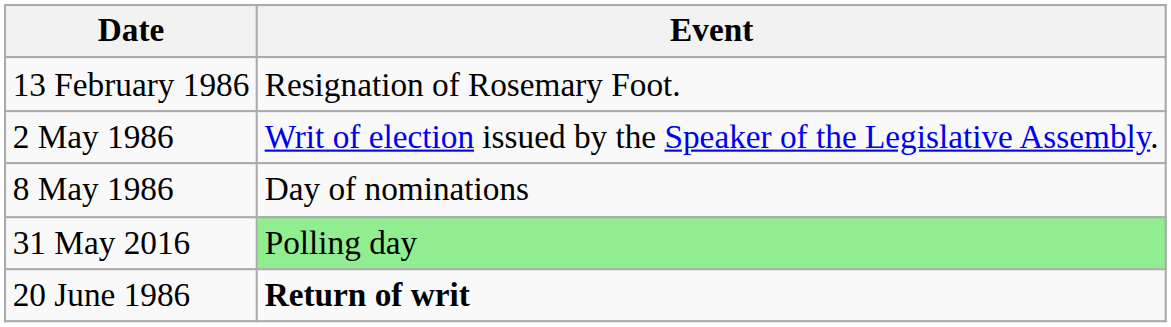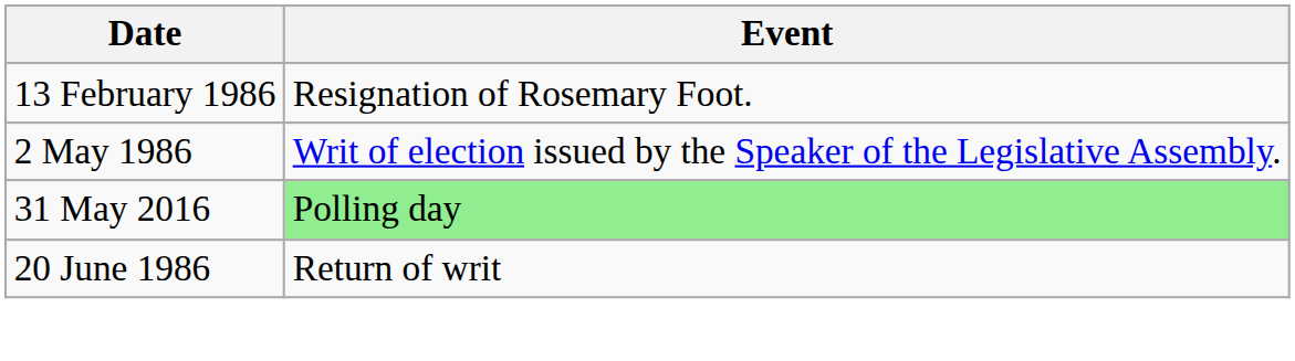 <table class="wikitable">
 <tr>
 <th>Date</th>
 <th>Event</th>
 </tr>
 <tr>
 <td>13 February 1986</td>
 <td>Resignation of Rosemary Foot.</td>
 </tr>
 <tr>
 <td>2 May 1986</td>
 <td><a href='#'>Writ of election</a> issued by the <a href='#'>Speaker of the Legislative Assembly</a>.</td>
 </tr>
 <tr>
-<td>8 May 1986</td>
-<td>Day of nominations</td>
-</tr>
-<tr>
 <td>31 May 2016</td>
 <td style="background: lightgreen;">Polling day</td>
 </tr>
 <tr>
 <td>20 June 1986</td>
-<td><strong>Return of writ</strong></td>
+<td>Return of writ</td>
 </tr>
 </table>
